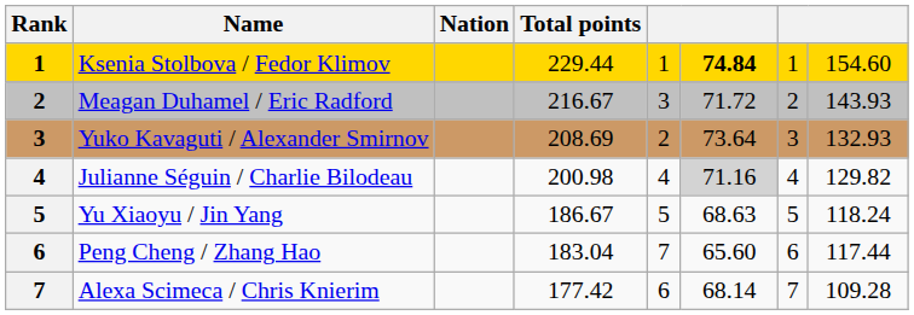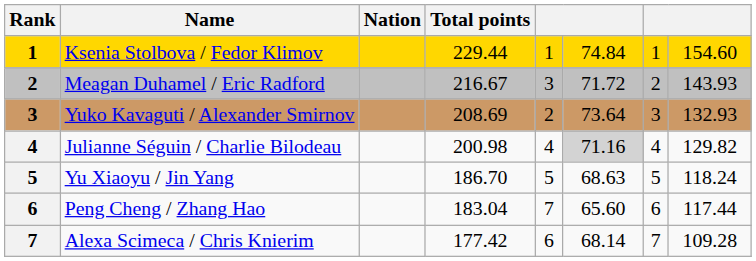 <table class="wikitable sortable">
 <tr>
 <th>Rank</th>
 <th>Name</th>
 <th>Nation</th>
 <th>Total points</th>
 <th colspan="2" width="80px"></th>
 <th colspan="2" width="80px"></th>
 </tr>
 <tr bgcolor="gold">
 <td align="center"><strong>1</strong></td>
 <td><a href='#'>Ksenia Stolbova</a> / <a href='#'>Fedor Klimov</a></td>
 <td></td>
 <td align="center">229.44</td>
 <td align="center">1</td>
-<td align="center"><strong>74.84</strong></td>
+<td align="center">74.84</td>
 <td align="center">1</td>
 <td align="center">154.60</td>
 </tr>
 <tr bgcolor="silver">
 <td align="center"><strong>2</strong></td>
 <td><a href='#'>Meagan Duhamel</a> / <a href='#'>Eric Radford</a></td>
 <td></td>
 <td align="center">216.67</td>
 <td align="center">3</td>
 <td align="center">71.72</td>
 <td align="center">2</td>
 <td align="center">143.93</td>
 </tr>
 <tr bgcolor="cc9966">
 <td align="center"><strong>3</strong></td>
 <td><a href='#'>Yuko Kavaguti</a> / <a href='#'>Alexander Smirnov</a></td>
 <td></td>
 <td align="center">208.69</td>
 <td align="center">2</td>
 <td align="center">73.64</td>
 <td align="center">3</td>
 <td align="center">132.93</td>
 </tr>
 <tr>
 <th>4</th>
 <td><a href='#'>Julianne Séguin</a> / <a href='#'>Charlie Bilodeau</a></td>
 <td></td>
 <td align="center">200.98</td>
 <td align="center">4</td>
 <td align="center" style="background: lightgrey;">71.16</td>
 <td align="center">4</td>
 <td align="center">129.82</td>
 </tr>
 <tr>
 <th>5</th>
 <td><a href='#'>Yu Xiaoyu</a> / <a href='#'>Jin Yang</a></td>
 <td></td>
-<td align="center">186.67</td>
+<td align="center">186.70</td>
 <td align="center">5</td>
 <td align="center">68.63</td>
 <td align="center">5</td>
 <td align="center">118.24</td>
 </tr>
 <tr>
 <th>6</th>
 <td><a href='#'>Peng Cheng</a> / <a href='#'>Zhang Hao</a></td>
 <td></td>
 <td align="center">183.04</td>
 <td align="center">7</td>
 <td align="center">65.60</td>
 <td align="center">6</td>
 <td align="center">117.44</td>
 </tr>
 <tr>
 <th>7</th>
 <td><a href='#'>Alexa Scimeca</a> / <a href='#'>Chris Knierim</a></td>
 <td></td>
 <td align="center">177.42</td>
 <td align="center">6</td>
 <td align="center">68.14</td>
 <td align="center">7</td>
 <td align="center">109.28</td>
 </tr>
 </table>
